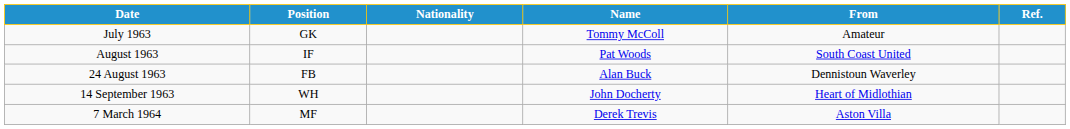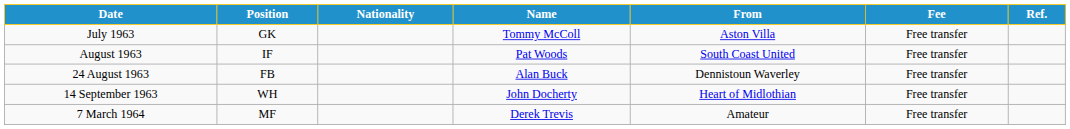 <table class="wikitable" style="text-align:center; font-size:90%; width:100%;">
 <tr>
 <th style="background:#2191CC; color:white; border:1px solid #F7C408; text-align:center;">Date</th>
 <th style="background:#2191CC; color:white; border:1px solid #F7C408; text-align:center;">Position</th>
 <th style="background:#2191CC; color:white; border:1px solid #F7C408; text-align:center;">Nationality</th>
 <th style="background:#2191CC; color:white; border:1px solid #F7C408; text-align:center;">Name</th>
 <th style="background:#2191CC; color:white; border:1px solid #F7C408; text-align:center;">From</th>
+<th style="background:#2191CC; color:white; border:1px solid #F7C408; text-align:center;">Fee</th>
 <th style="background:#2191CC; color:white; border:1px solid #F7C408; text-align:center;">Ref.</th>
 </tr>
 <tr>
 <td>July 1963</td>
 <td>GK</td>
 <td></td>
 <td><a href='#'>Tommy McColl</a></td>
-<td>Amateur</td>
+<td> <a href='#'>Aston Villa</a></td>
+<td>Free transfer</td>
 <td></td>
 </tr>
 <tr>
 <td>August 1963</td>
 <td>IF</td>
 <td></td>
 <td><a href='#'>Pat Woods</a></td>
 <td> <a href='#'>South Coast United</a></td>
+<td>Free transfer</td>
 <td></td>
 </tr>
 <tr>
 <td>24 August 1963</td>
 <td>FB</td>
 <td></td>
 <td><a href='#'>Alan Buck</a></td>
 <td> Dennistoun Waverley</td>
+<td>Free transfer</td>
 <td></td>
 </tr>
 <tr>
 <td>14 September 1963</td>
 <td>WH</td>
 <td></td>
 <td><a href='#'>John Docherty</a></td>
 <td> <a href='#'>Heart of Midlothian</a></td>
+<td>Free transfer</td>
 <td></td>
 </tr>
 <tr>
 <td>7 March 1964</td>
 <td>MF</td>
 <td></td>
 <td><a href='#'>Derek Trevis</a></td>
-<td> <a href='#'>Aston Villa</a></td>
+<td>Amateur</td>
+<td>Free transfer</td>
 <td></td>
 </tr>
 </table>
